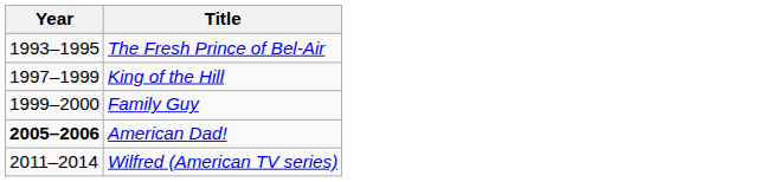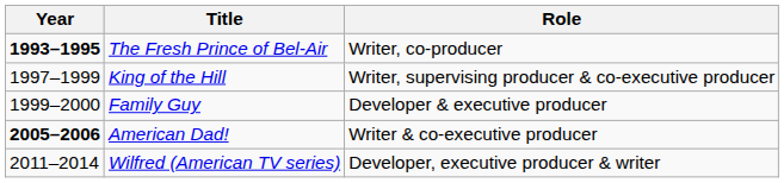 <table class="wikitable">
 <tr style="background:#b0c4de; text-align:center;">
 <th>Year</th>
 <th>Title</th>
+<th>Role</th>
 </tr>
 <tr>
-<td>1993–1995</td>
+<td><strong>1993–1995</strong></td>
 <td><em><a href='#'>The Fresh Prince of Bel-Air</a></em></td>
+<td>Writer, co-producer</td>
 </tr>
 <tr>
 <td>1997–1999</td>
 <td><em><a href='#'>King of the Hill</a></em></td>
+<td>Writer, supervising producer & co-executive producer</td>
 </tr>
 <tr>
 <td>1999–2000</td>
 <td><em><a href='#'>Family Guy</a></em></td>
+<td>Developer & executive producer</td>
 </tr>
 <tr>
 <td><strong>2005–2006</strong></td>
 <td><em><a href='#'>American Dad!</a></em></td>
+<td>Writer & co-executive producer</td>
 </tr>
 <tr>
 <td>2011–2014</td>
 <td><em><a href='#'>Wilfred (American TV series)</a></em></td>
+<td>Developer, executive producer & writer</td>
 </tr>
 </table>
